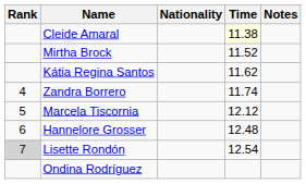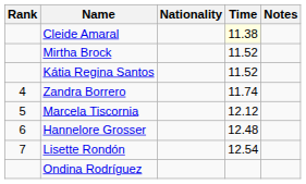 <table class="wikitable sortable" style="text-align:center">
 <tr>
 <th>Rank</th>
 <th>Name</th>
 <th>Nationality</th>
 <th>Time</th>
 <th>Notes</th>
 </tr>
 <tr>
 <td></td>
 <td align=left><a href='#'>Cleide Amaral</a></td>
 <td align=left></td>
 <td style="background: lightyellow;">11.38</td>
 <td></td>
 </tr>
 <tr>
 <td></td>
 <td align=left><a href='#'>Mirtha Brock</a></td>
 <td align=left></td>
 <td>11.52</td>
 <td></td>
 </tr>
 <tr>
 <td></td>
 <td align=left><a href='#'>Kátia Regina Santos</a></td>
 <td align=left></td>
-<td>11.62</td>
+<td>11.52</td>
 <td></td>
 </tr>
 <tr>
 <td>4</td>
 <td align=left><a href='#'>Zandra Borrero</a></td>
 <td align=left></td>
 <td>11.74</td>
 <td></td>
 </tr>
 <tr>
 <td>5</td>
 <td align=left><a href='#'>Marcela Tiscornia</a></td>
 <td align=left></td>
 <td>12.12</td>
 <td></td>
 </tr>
 <tr>
 <td>6</td>
 <td align=left><a href='#'>Hannelore Grosser</a></td>
 <td align=left></td>
 <td>12.48</td>
 <td></td>
 </tr>
 <tr>
-<td style="background: lightgrey;">7</td>
+<td>7</td>
 <td align=left><a href='#'>Lisette Rondón</a></td>
 <td align=left></td>
 <td>12.54</td>
 <td></td>
 </tr>
 <tr>
 <td></td>
 <td align=left><a href='#'>Ondina Rodríguez</a></td>
 <td align=left></td>
 <td></td>
 <td></td>
 </tr>
 </table>
